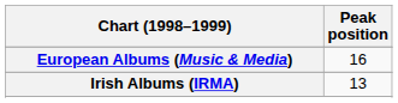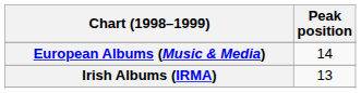 <table class="wikitable sortable plainrowheaders" border="1">
 <tr>
 <th scope="col" style="width:20em;">Chart (1998–1999)</th>
 <th scope="col">Peak<br>position</th>
 </tr>
 <tr>
 </tr>
 <tr>
 </tr>
 <tr>
 </tr>
 <tr>
 </tr>
 <tr>
 </tr>
 <tr>
 </tr>
 <tr>
 <th scope="row"><a href='#'>European Albums</a> (<em><a href='#'>Music & Media</a></em>)</th>
-<td align="center">16</td>
+<td align="center">14</td>
 </tr>
 <tr>
 </tr>
 <tr>
 </tr>
 <tr>
 <th scope="row">Irish Albums (<a href='#'>IRMA</a>)</th>
 <td align="center">13</td>
 </tr>
 <tr>
 </tr>
 <tr>
 </tr>
 <tr>
 </tr>
 <tr>
 </tr>
 <tr>
 </tr>
 <tr>
 </tr>
 <tr>
 </tr>
 <tr>
 </tr>
 <tr>
 </tr>
 </table>
